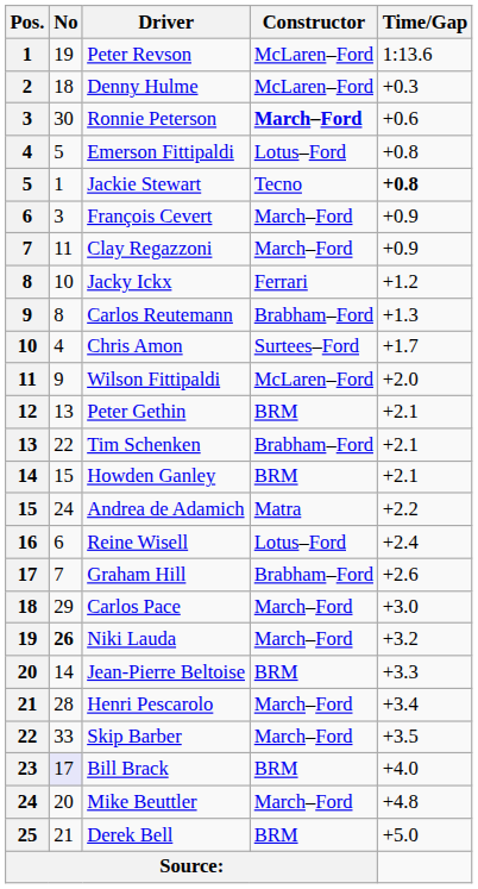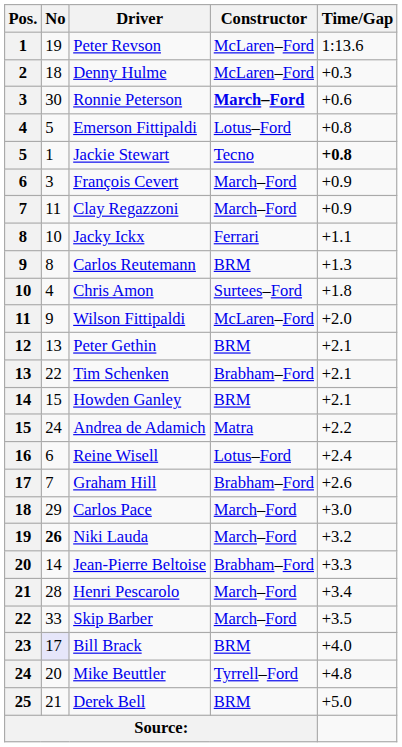 <table class="wikitable sortable" style="font-size: 90%;">
 <tr>
 <th>Pos.</th>
 <th>No</th>
 <th>Driver</th>
 <th>Constructor</th>
 <th>Time/Gap</th>
 </tr>
 <tr>
 <th>1</th>
 <td>19</td>
 <td> <a href='#'>Peter Revson</a></td>
 <td><a href='#'>McLaren</a>–<a href='#'>Ford</a></td>
 <td>1:13.6</td>
 </tr>
 <tr>
 <th>2</th>
 <td>18</td>
 <td> <a href='#'>Denny Hulme</a></td>
 <td><a href='#'>McLaren</a>–<a href='#'>Ford</a></td>
 <td>+0.3</td>
 </tr>
 <tr>
 <th>3</th>
 <td>30</td>
 <td> <a href='#'>Ronnie Peterson</a></td>
 <td><strong><a href='#'>March</a>–<a href='#'>Ford</a></strong></td>
 <td>+0.6</td>
 </tr>
 <tr>
 <th>4</th>
 <td>5</td>
 <td> <a href='#'>Emerson Fittipaldi</a></td>
 <td><a href='#'>Lotus</a>–<a href='#'>Ford</a></td>
 <td>+0.8</td>
 </tr>
 <tr>
 <th>5</th>
 <td>1</td>
 <td> <a href='#'>Jackie Stewart</a></td>
 <td><a href='#'>Tecno</a></td>
 <td><strong>+0.8</strong></td>
 </tr>
 <tr>
 <th>6</th>
 <td>3</td>
 <td> <a href='#'>François Cevert</a></td>
 <td><a href='#'>March</a>–<a href='#'>Ford</a></td>
 <td>+0.9</td>
 </tr>
 <tr>
 <th>7</th>
 <td>11</td>
 <td> <a href='#'>Clay Regazzoni</a></td>
 <td><a href='#'>March</a>–<a href='#'>Ford</a></td>
 <td>+0.9</td>
 </tr>
 <tr>
 <th>8</th>
 <td>10</td>
 <td> <a href='#'>Jacky Ickx</a></td>
 <td><a href='#'>Ferrari</a></td>
-<td>+1.2</td>
+<td>+1.1</td>
 </tr>
 <tr>
 <th>9</th>
 <td>8</td>
 <td> <a href='#'>Carlos Reutemann</a></td>
-<td><a href='#'>Brabham</a>–<a href='#'>Ford</a></td>
+<td><a href='#'>BRM</a></td>
 <td>+1.3</td>
 </tr>
 <tr>
 <th>10</th>
 <td>4</td>
 <td> <a href='#'>Chris Amon</a></td>
 <td><a href='#'>Surtees</a>–<a href='#'>Ford</a></td>
-<td>+1.7</td>
+<td>+1.8</td>
 </tr>
 <tr>
 <th>11</th>
 <td>9</td>
 <td> <a href='#'>Wilson Fittipaldi</a></td>
 <td><a href='#'>McLaren</a>–<a href='#'>Ford</a></td>
 <td>+2.0</td>
 </tr>
 <tr>
 <th>12</th>
 <td>13</td>
 <td> <a href='#'>Peter Gethin</a></td>
 <td><a href='#'>BRM</a></td>
 <td>+2.1</td>
 </tr>
 <tr>
 <th>13</th>
 <td>22</td>
 <td> <a href='#'>Tim Schenken</a></td>
 <td><a href='#'>Brabham</a>–<a href='#'>Ford</a></td>
 <td>+2.1</td>
 </tr>
 <tr>
 <th>14</th>
 <td>15</td>
 <td> <a href='#'>Howden Ganley</a></td>
 <td><a href='#'>BRM</a></td>
 <td>+2.1</td>
 </tr>
 <tr>
 <th>15</th>
 <td>24</td>
 <td> <a href='#'>Andrea de Adamich</a></td>
 <td><a href='#'>Matra</a></td>
 <td>+2.2</td>
 </tr>
 <tr>
 <th>16</th>
 <td>6</td>
 <td> <a href='#'>Reine Wisell</a></td>
 <td><a href='#'>Lotus</a>–<a href='#'>Ford</a></td>
 <td>+2.4</td>
 </tr>
 <tr>
 <th>17</th>
 <td>7</td>
 <td> <a href='#'>Graham Hill</a></td>
 <td><a href='#'>Brabham</a>–<a href='#'>Ford</a></td>
 <td>+2.6</td>
 </tr>
 <tr>
 <th>18</th>
 <td>29</td>
 <td> <a href='#'>Carlos Pace</a></td>
 <td><a href='#'>March</a>–<a href='#'>Ford</a></td>
 <td>+3.0</td>
 </tr>
 <tr>
 <th>19</th>
 <td><strong>26</strong></td>
 <td> <a href='#'>Niki Lauda</a></td>
 <td><a href='#'>March</a>–<a href='#'>Ford</a></td>
 <td>+3.2</td>
 </tr>
 <tr>
 <th>20</th>
 <td>14</td>
 <td> <a href='#'>Jean-Pierre Beltoise</a></td>
-<td><a href='#'>BRM</a></td>
+<td><a href='#'>Brabham</a>–<a href='#'>Ford</a></td>
 <td>+3.3</td>
 </tr>
 <tr>
 <th>21</th>
 <td>28</td>
 <td> <a href='#'>Henri Pescarolo</a></td>
 <td><a href='#'>March</a>–<a href='#'>Ford</a></td>
 <td>+3.4</td>
 </tr>
 <tr>
 <th>22</th>
 <td>33</td>
 <td> <a href='#'>Skip Barber</a></td>
 <td><a href='#'>March</a>–<a href='#'>Ford</a></td>
 <td>+3.5</td>
 </tr>
 <tr>
 <th>23</th>
 <td style="background: lavender;">17</td>
 <td> <a href='#'>Bill Brack</a></td>
 <td><a href='#'>BRM</a></td>
 <td>+4.0</td>
 </tr>
 <tr>
 <th>24</th>
 <td>20</td>
 <td> <a href='#'>Mike Beuttler</a></td>
-<td><a href='#'>March</a>–<a href='#'>Ford</a></td>
+<td><a href='#'>Tyrrell</a>–<a href='#'>Ford</a></td>
 <td>+4.8</td>
 </tr>
 <tr>
 <th>25</th>
 <td>21</td>
 <td> <a href='#'>Derek Bell</a></td>
 <td><a href='#'>BRM</a></td>
 <td>+5.0</td>
 </tr>
 <tr>
 <th colspan=4>Source:</th>
 </tr>
 </table>
